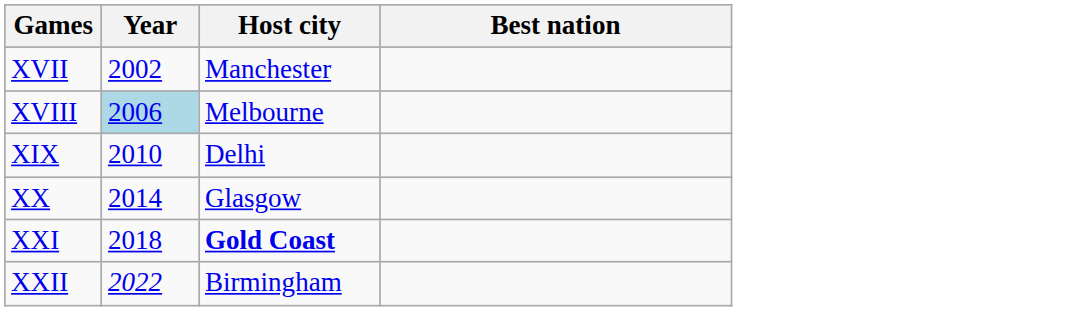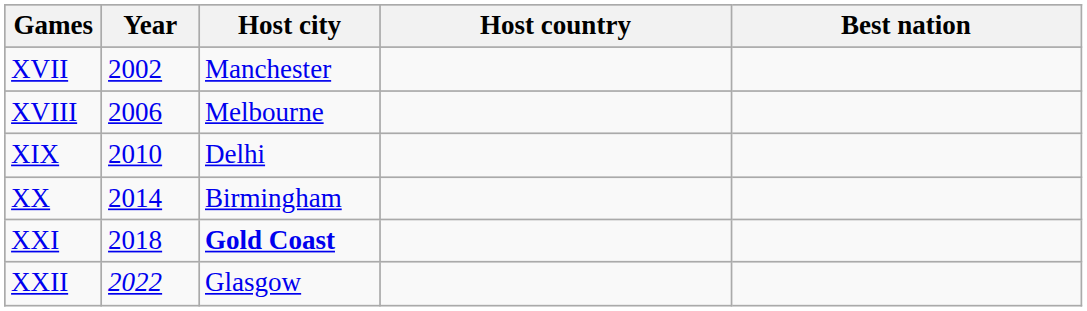 <table class=wikitable>
 <tr>
 <th width=050>Games</th>
 <th width=050>Year</th>
 <th width=100>Host city</th>
+<th width=200>Host country</th>
 <th width=200>Best nation</th>
 </tr>
 <tr>
 <td><a href='#'>XVII</a></td>
 <td><a href='#'>2002</a></td>
 <td><a href='#'>Manchester</a></td>
 <td></td>
+<td></td>
 </tr>
 <tr>
 <td><a href='#'>XVIII</a></td>
-<td style="background: lightblue;"><a href='#'>2006</a></td>
+<td><a href='#'>2006</a></td>
 <td><a href='#'>Melbourne</a></td>
+<td></td>
 <td></td>
 </tr>
 <tr>
 <td><a href='#'>XIX</a></td>
 <td><a href='#'>2010</a></td>
 <td><a href='#'>Delhi</a></td>
 <td></td>
+<td></td>
 </tr>
 <tr>
 <td><a href='#'>XX</a></td>
 <td><a href='#'>2014</a></td>
-<td><a href='#'>Glasgow</a></td>
+<td><a href='#'>Birmingham</a></td>
+<td></td>
 <td></td>
 </tr>
 <tr>
 <td><a href='#'>XXI</a></td>
 <td><a href='#'>2018</a></td>
 <td><strong><a href='#'>Gold Coast</a></strong></td>
 <td></td>
+<td></td>
 </tr>
 <tr>
 <td><a href='#'>XXII</a></td>
 <td><em><a href='#'>2022</a></em></td>
-<td><a href='#'>Birmingham</a></td>
+<td><a href='#'>Glasgow</a></td>
+<td></td>
 <td></td>
 </tr>
 </table>
